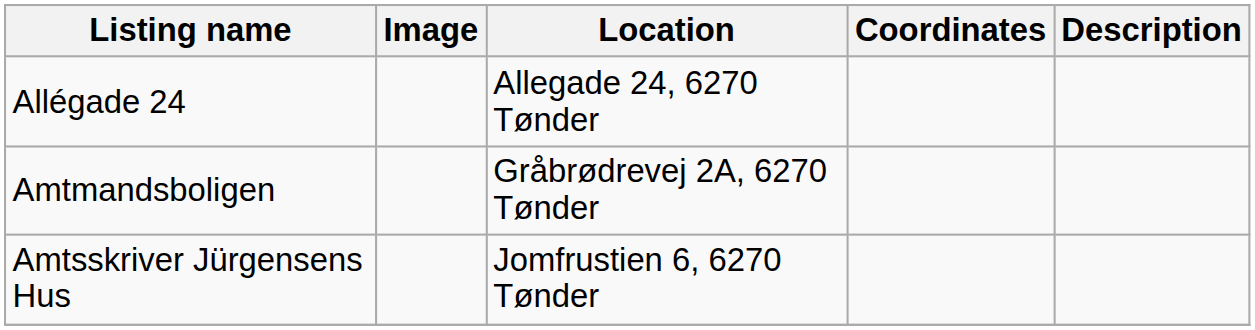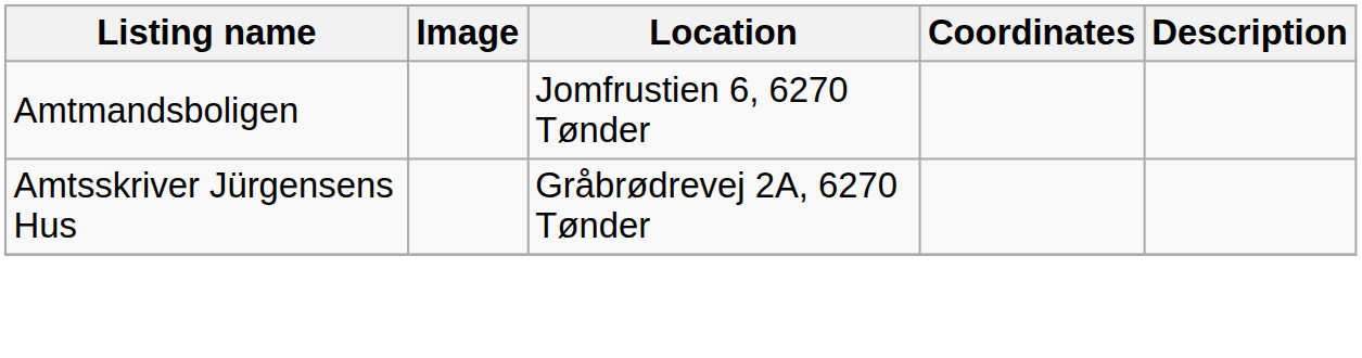 <table class="wikitable sortable">
 <tr>
 <th>Listing name</th>
 <th>Image</th>
 <th>Location</th>
 <th>Coordinates</th>
 <th>Description</th>
 </tr>
 <tr>
-<td>Allégade 24</td>
+<td>Amtmandsboligen</td>
 <td></td>
-<td>Allegade 24, 6270 Tønder</td>
+<td>Jomfrustien 6, 6270 Tønder</td>
 <td></td>
 <td></td>
 </tr>
 <tr>
-<td>Amtmandsboligen</td>
+<td>Amtsskriver Jürgensens Hus</td>
 <td></td>
 <td>Gråbrødrevej 2A, 6270 Tønder</td>
 <td></td>
 <td></td>
 </tr>
 <tr>
-<td>Amtsskriver Jürgensens Hus</td>
-<td></td>
-<td>Jomfrustien 6, 6270 Tønder</td>
-<td></td>
-<td></td>
-</tr>
-<tr>
 </tr>
 </table>
